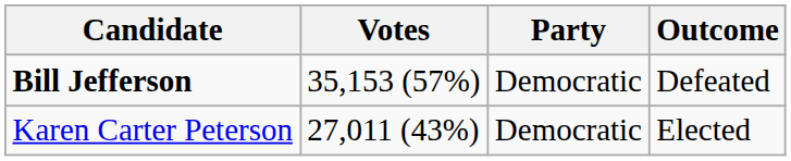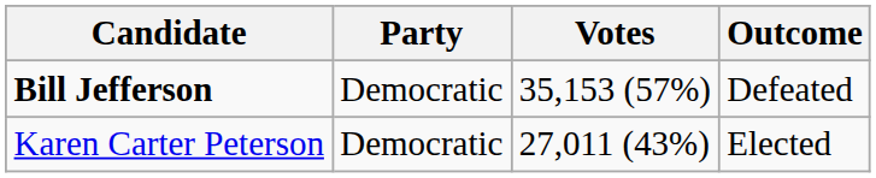 <table class="wikitable">
 <tr>
 <th>Candidate</th>
+<th>Party</th>
 <th>Votes</th>
-<th>Party</th>
 <th>Outcome</th>
 </tr>
 <tr>
 <td><strong>Bill Jefferson</strong></td>
+<td>Democratic</td>
 <td>35,153 (57%)</td>
-<td>Democratic</td>
 <td>Defeated</td>
 </tr>
 <tr>
 <td><a href='#'>Karen Carter Peterson</a></td>
+<td>Democratic</td>
 <td>27,011 (43%)</td>
-<td>Democratic</td>
 <td>Elected</td>
 </tr>
 </table>
